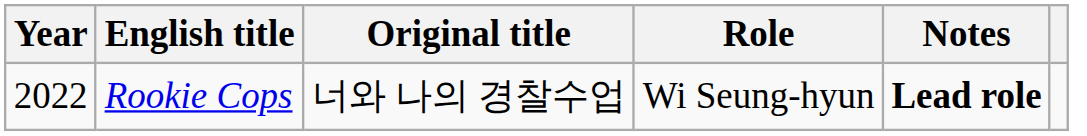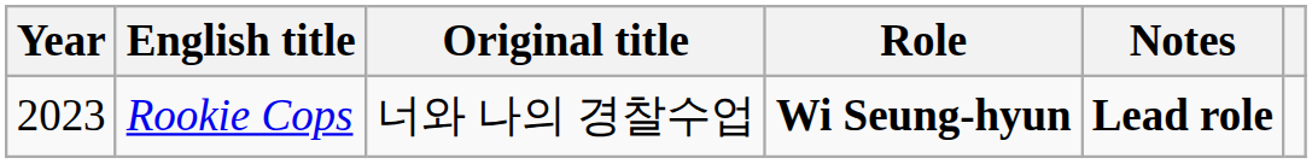 <table class="wikitable">
 <tr>
 <th>Year</th>
 <th>English title</th>
 <th>Original title</th>
 <th>Role</th>
 <th>Notes</th>
 <th></th>
 </tr>
 <tr>
-<td>2022</td>
+<td>2023</td>
 <td><em><a href='#'>Rookie Cops</a></em></td>
 <td>너와 나의 경찰수업</td>
-<td>Wi Seung-hyun</td>
+<td><strong>Wi Seung-hyun</strong></td>
 <td><strong>Lead role</strong></td>
 <td></td>
 </tr>
 </table>
